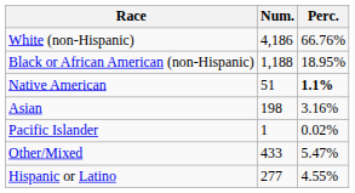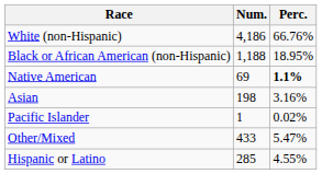 <table class="wikitable">
 <tr>
 <th>Race</th>
 <th>Num.</th>
 <th>Perc.</th>
 </tr>
 <tr>
 <td><a href='#'>White</a> (non-Hispanic)</td>
 <td>4,186</td>
 <td>66.76%</td>
 </tr>
 <tr>
 <td><a href='#'>Black or African American</a> (non-Hispanic)</td>
 <td>1,188</td>
 <td>18.95%</td>
 </tr>
 <tr>
 <td><a href='#'>Native American</a></td>
-<td>51</td>
+<td>69</td>
 <td><strong>1.1%</strong></td>
 </tr>
 <tr>
 <td><a href='#'>Asian</a></td>
 <td>198</td>
 <td>3.16%</td>
 </tr>
 <tr>
 <td><a href='#'>Pacific Islander</a></td>
 <td>1</td>
 <td>0.02%</td>
 </tr>
 <tr>
 <td><a href='#'>Other/Mixed</a></td>
 <td>433</td>
 <td>5.47%</td>
 </tr>
 <tr>
 <td><a href='#'>Hispanic</a> or <a href='#'>Latino</a></td>
-<td>277</td>
+<td>285</td>
 <td>4.55%</td>
 </tr>
 </table>
